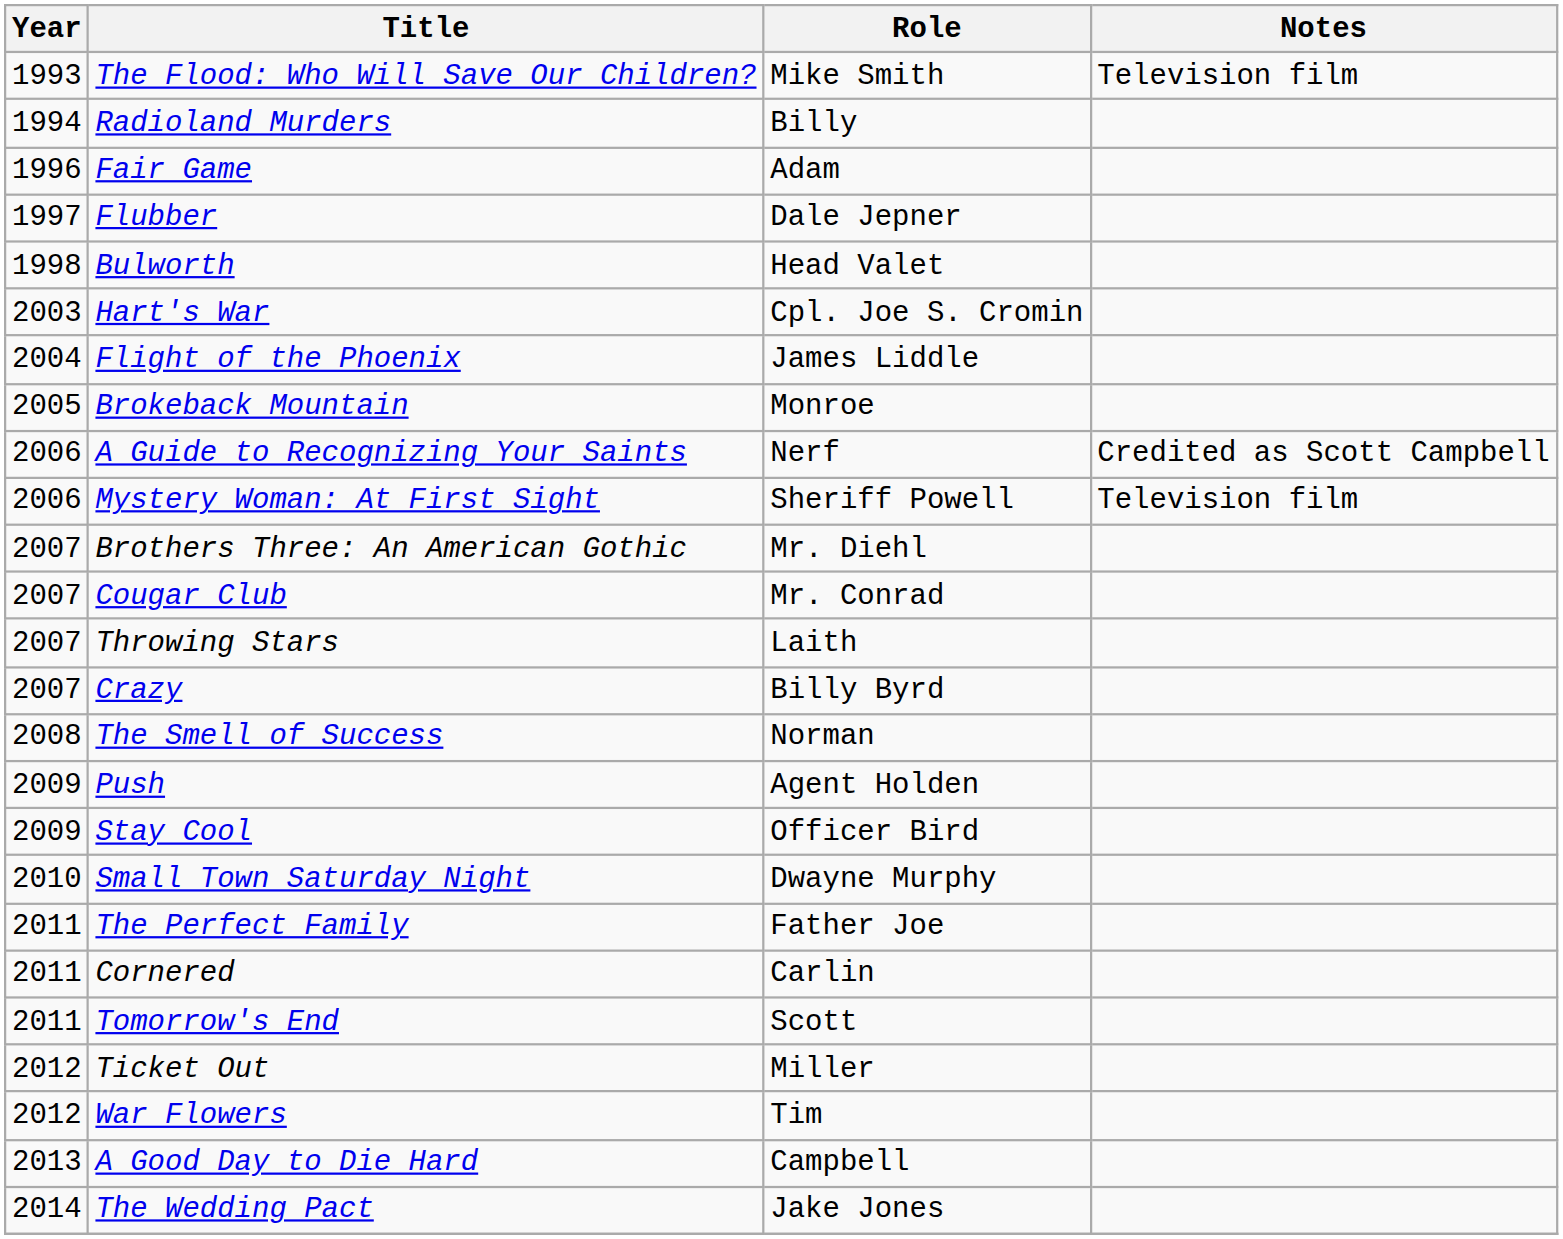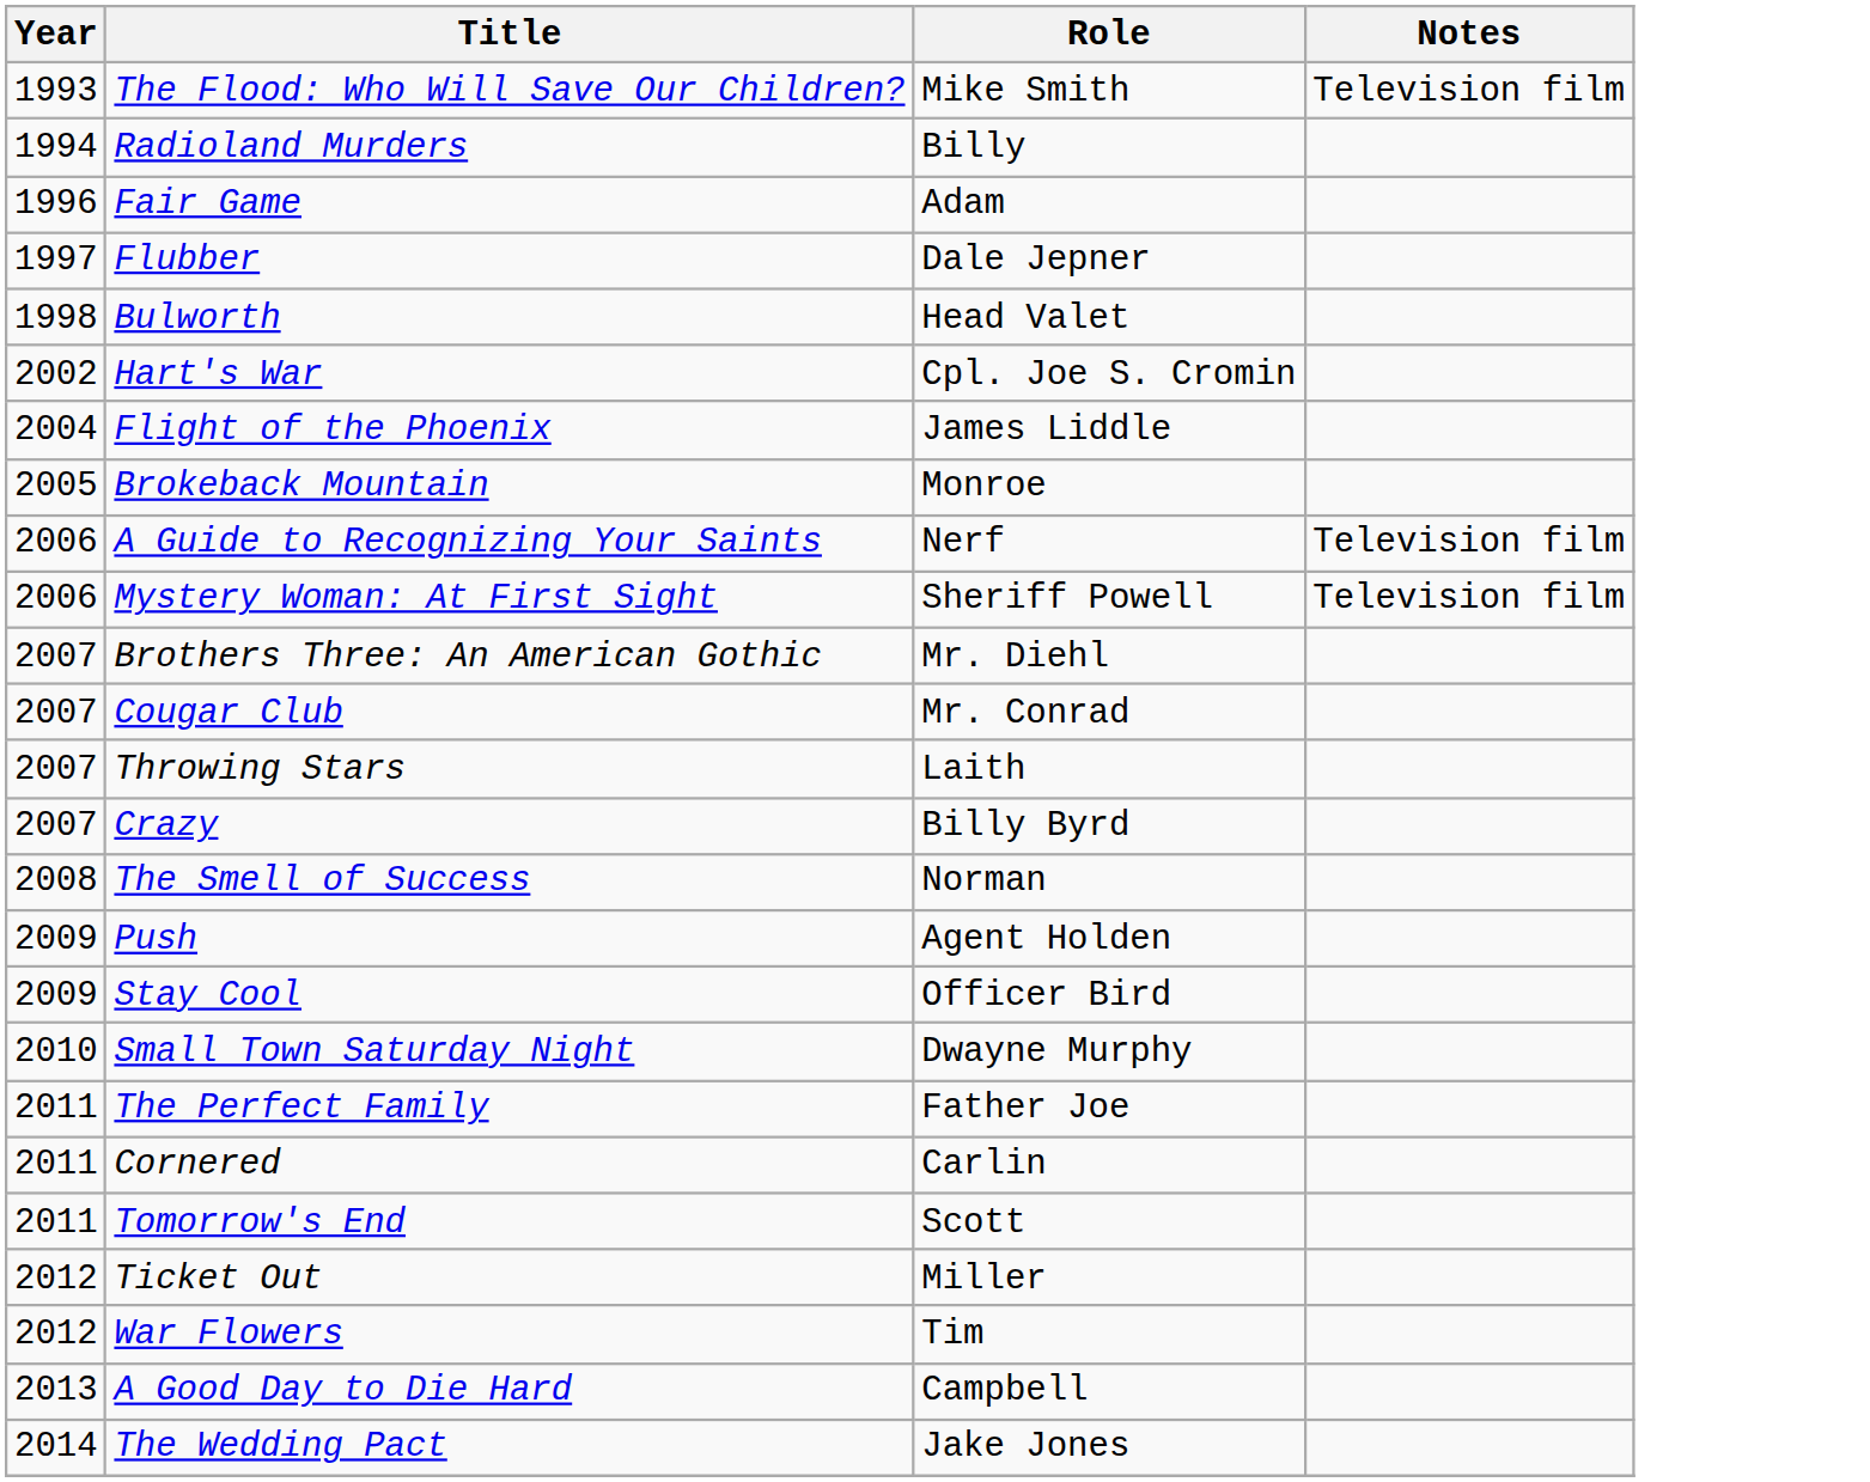 <table class="wikitable sortable">
 <tr>
 <th>Year</th>
 <th>Title</th>
 <th>Role</th>
 <th class="unsortable">Notes</th>
 </tr>
 <tr>
 <td>1993</td>
 <td><em><a href='#'>The Flood: Who Will Save Our Children?</a></em></td>
 <td>Mike Smith</td>
 <td>Television film</td>
 </tr>
 <tr>
 <td>1994</td>
 <td><em><a href='#'>Radioland Murders</a></em></td>
 <td>Billy</td>
 <td></td>
 </tr>
 <tr>
 <td>1996</td>
 <td><em><a href='#'>Fair Game</a></em></td>
 <td>Adam</td>
 <td></td>
 </tr>
 <tr>
 <td>1997</td>
 <td><em><a href='#'>Flubber</a></em></td>
 <td>Dale Jepner</td>
 <td></td>
 </tr>
 <tr>
 <td>1998</td>
 <td><em><a href='#'>Bulworth</a></em></td>
 <td>Head Valet</td>
 <td></td>
 </tr>
 <tr>
-<td>2003</td>
+<td>2002</td>
 <td><em><a href='#'>Hart's War</a></em></td>
 <td>Cpl. Joe S. Cromin</td>
 <td></td>
 </tr>
 <tr>
 <td>2004</td>
 <td><em><a href='#'>Flight of the Phoenix</a></em></td>
 <td>James Liddle</td>
 <td></td>
 </tr>
 <tr>
 <td>2005</td>
 <td><em><a href='#'>Brokeback Mountain</a></em></td>
 <td>Monroe</td>
 <td></td>
 </tr>
 <tr>
 <td>2006</td>
 <td><em><a href='#'>A Guide to Recognizing Your Saints</a></em></td>
 <td>Nerf</td>
-<td>Credited as Scott Campbell</td>
+<td>Television film</td>
 </tr>
 <tr>
 <td>2006</td>
 <td><em><a href='#'>Mystery Woman: At First Sight</a></em></td>
 <td>Sheriff Powell</td>
 <td>Television film</td>
 </tr>
 <tr>
 <td>2007</td>
 <td><em>Brothers Three: An American Gothic</em></td>
 <td>Mr. Diehl</td>
 <td></td>
 </tr>
 <tr>
 <td>2007</td>
 <td><em><a href='#'>Cougar Club</a></em></td>
 <td>Mr. Conrad</td>
 <td></td>
 </tr>
 <tr>
 <td>2007</td>
 <td><em>Throwing Stars</em></td>
 <td>Laith</td>
 <td></td>
 </tr>
 <tr>
 <td>2007</td>
 <td><em><a href='#'>Crazy</a></em></td>
 <td>Billy Byrd</td>
 <td></td>
 </tr>
 <tr>
 <td>2008</td>
 <td><em><a href='#'>The Smell of Success</a></em></td>
 <td>Norman</td>
 <td></td>
 </tr>
 <tr>
 <td>2009</td>
 <td><em><a href='#'>Push</a></em></td>
 <td>Agent Holden</td>
 <td></td>
 </tr>
 <tr>
 <td>2009</td>
 <td><em><a href='#'>Stay Cool</a></em></td>
 <td>Officer Bird</td>
 <td></td>
 </tr>
 <tr>
 <td>2010</td>
 <td><em><a href='#'>Small Town Saturday Night</a></em></td>
 <td>Dwayne Murphy</td>
 <td></td>
 </tr>
 <tr>
 <td>2011</td>
 <td><em><a href='#'>The Perfect Family</a></em></td>
 <td>Father Joe</td>
 <td></td>
 </tr>
 <tr>
 <td>2011</td>
 <td><em>Cornered</em></td>
 <td>Carlin</td>
 <td></td>
 </tr>
 <tr>
 <td>2011</td>
 <td><em><a href='#'>Tomorrow's End</a></em></td>
 <td>Scott</td>
 <td></td>
 </tr>
 <tr>
 <td>2012</td>
 <td><em>Ticket Out</em></td>
 <td>Miller</td>
 <td></td>
 </tr>
 <tr>
 <td>2012</td>
 <td><em><a href='#'>War Flowers</a></em></td>
 <td>Tim</td>
 <td></td>
 </tr>
 <tr>
 <td>2013</td>
 <td><em><a href='#'>A Good Day to Die Hard</a></em></td>
 <td>Campbell</td>
 <td></td>
 </tr>
 <tr>
 <td>2014</td>
 <td><em><a href='#'>The Wedding Pact</a></em></td>
 <td>Jake Jones</td>
 <td></td>
 </tr>
 <tr>
 </tr>
 </table>
